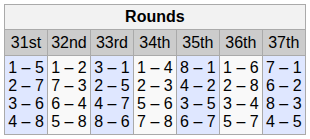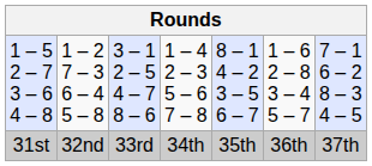 <table class="wikitable">
 <tr>
 <th colspan="7">Rounds</th>
+</tr>
+<tr>
+<td align="center" bgcolor="#DFE7FF">1 – 5<br>2 – 7<br>3 – 6<br>4 – 8</td>
+<td align="center">1 – 2<br>7 – 3<br>6 – 4<br>5 – 8</td>
+<td align="center" bgcolor="#DFE7FF">3 – 1<br>2 – 5<br>4 – 7<br>8 – 6</td>
+<td align="center">1 – 4<br>2 – 3<br>5 – 6<br>7 – 8</td>
+<td align="center" bgcolor="#DFE7FF">8 – 1<br>4 – 2<br>3 – 5<br>6 – 7</td>
+<td align="center">1 – 6<br>2 – 8<br>3 – 4<br>5 – 7</td>
+<td align="center" bgcolor="#DFE7FF">7 – 1<br>6 – 2<br>8 – 3<br>4 – 5</td>
 </tr>
 <tr>
 <td align="center" bgcolor="#CCCCCC">31st</td>
 <td align="center" bgcolor="#CCCCCC">32nd</td>
 <td align="center" bgcolor="#CCCCCC">33rd</td>
 <td align="center" bgcolor="#CCCCCC">34th</td>
 <td align="center" bgcolor="#CCCCCC">35th</td>
 <td align="center" bgcolor="#CCCCCC">36th</td>
 <td align="center" bgcolor="#CCCCCC">37th</td>
 </tr>
-<tr>
-<td align="center" bgcolor="#DFE7FF">1 – 5<br>2 – 7<br>3 – 6<br>4 – 8</td>
-<td align="center">1 – 2<br>7 – 3<br>6 – 4<br>5 – 8</td>
-<td align="center" bgcolor="#DFE7FF">3 – 1<br>2 – 5<br>4 – 7<br>8 – 6</td>
-<td align="center">1 – 4<br>2 – 3<br>5 – 6<br>7 – 8</td>
-<td align="center" bgcolor="#DFE7FF">8 – 1<br>4 – 2<br>3 – 5<br>6 – 7</td>
-<td align="center">1 – 6<br>2 – 8<br>3 – 4<br>5 – 7</td>
-<td align="center" bgcolor="#DFE7FF">7 – 1<br>6 – 2<br>8 – 3<br>4 – 5</td>
-</tr>
 </table>
